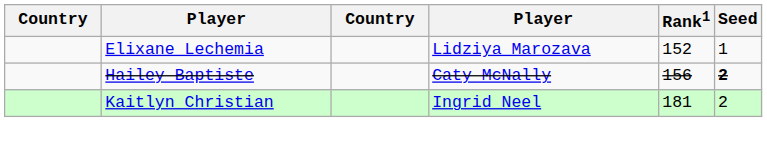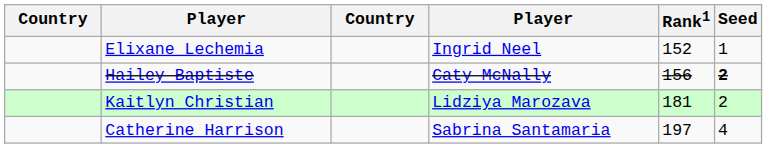 <table class="wikitable">
 <tr>
 <th width="70">Country</th>
 <th width="175">Player</th>
 <th width="70">Country</th>
 <th width="175">Player</th>
 <th>Rank<sup>1</sup></th>
 <th>Seed</th>
 </tr>
 <tr>
 <td></td>
 <td><a href='#'>Elixane Lechemia</a></td>
 <td></td>
-<td><a href='#'>Lidziya Marozava</a></td>
+<td><a href='#'>Ingrid Neel</a></td>
 <td>152</td>
 <td>1</td>
 </tr>
 <tr>
 <td><s></s></td>
 <td><s><a href='#'>Hailey Baptiste</a></s></td>
 <td><s></s></td>
 <td><s><a href='#'>Caty McNally</a></s></td>
 <td><s>156</s></td>
 <td><strong><s>2</s></strong></td>
 </tr>
 <tr style="background:#cfc;">
 <td></td>
 <td><a href='#'>Kaitlyn Christian</a></td>
 <td></td>
-<td><a href='#'>Ingrid Neel</a></td>
+<td><a href='#'>Lidziya Marozava</a></td>
 <td>181</td>
 <td>2</td>
 </tr>
+<tr>
+<td></td>
+<td><a href='#'>Catherine Harrison</a></td>
+<td></td>
+<td><a href='#'>Sabrina Santamaria</a></td>
+<td>197</td>
+<td>4</td>
+</tr>
 </table>
